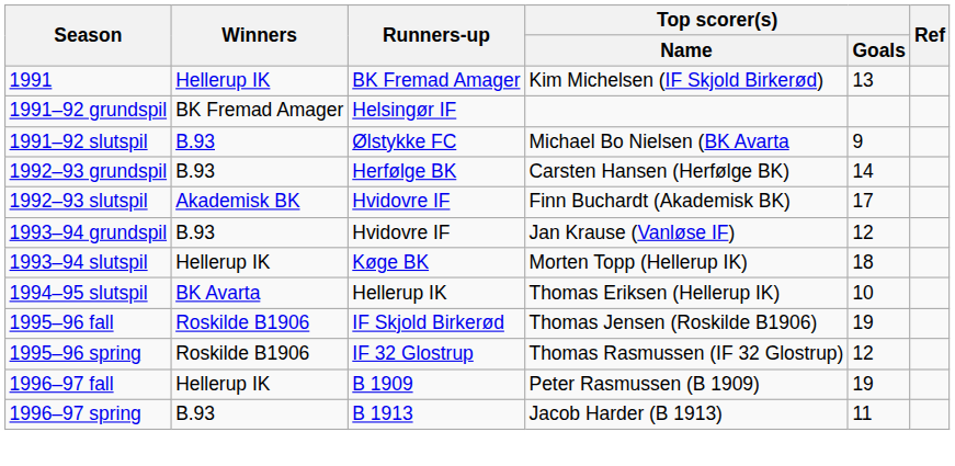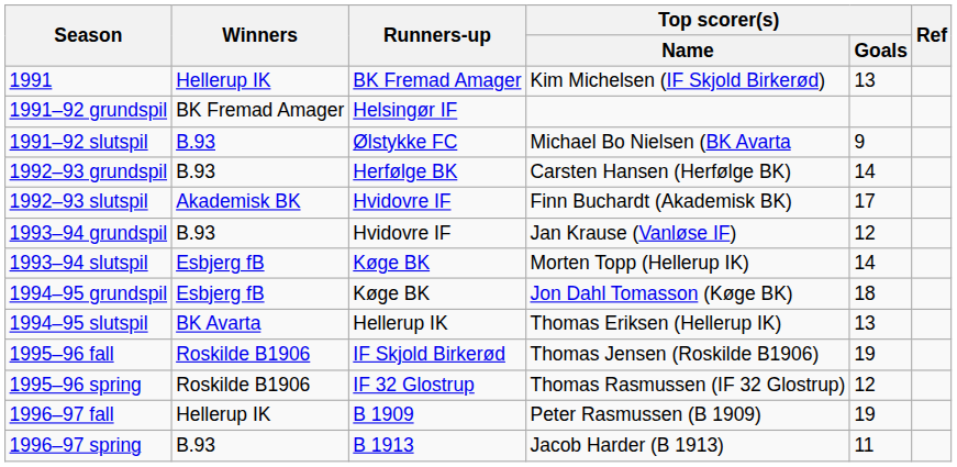 <table class="wikitable plainrowheaders">
 <tr>
 <th rowspan=2>Season</th>
 <th rowspan=2>Winners</th>
 <th rowspan=2>Runners-up</th>
 <th colspan=2>Top scorer(s)</th>
 <th rowspan=2>Ref</th>
 </tr>
 <tr>
 <th>Name</th>
 <th>Goals</th>
 </tr>
 <tr>
 <td><a href='#'>1991</a></td>
 <td><a href='#'>Hellerup IK</a></td>
 <td><a href='#'>BK Fremad Amager</a></td>
 <td>Kim Michelsen  (<a href='#'>IF Skjold Birkerød</a>)</td>
 <td>13</td>
 <td></td>
 </tr>
 <tr>
 <td><a href='#'>1991–92 grundspil</a></td>
 <td>BK Fremad Amager</td>
 <td><a href='#'>Helsingør IF</a></td>
 <td></td>
 <td></td>
 <td></td>
 </tr>
 <tr>
 <td><a href='#'>1991–92 slutspil</a></td>
 <td><a href='#'>B.93</a></td>
 <td><a href='#'>Ølstykke FC</a></td>
 <td>Michael Bo Nielsen (<a href='#'>BK Avarta</a></td>
 <td>9</td>
 <td></td>
 </tr>
 <tr>
 <td><a href='#'>1992–93 grundspil</a></td>
 <td>B.93</td>
 <td><a href='#'>Herfølge BK</a></td>
 <td>Carsten Hansen (Herfølge BK)</td>
 <td>14</td>
 <td></td>
 </tr>
 <tr>
 <td><a href='#'>1992–93 slutspil</a></td>
 <td><a href='#'>Akademisk BK</a></td>
 <td><a href='#'>Hvidovre IF</a></td>
 <td>Finn Buchardt (Akademisk BK)</td>
 <td>17</td>
 <td></td>
 </tr>
 <tr>
 <td><a href='#'>1993–94 grundspil</a></td>
 <td>B.93</td>
 <td>Hvidovre IF</td>
 <td>Jan Krause (<a href='#'>Vanløse IF</a>)</td>
 <td>12</td>
 <td></td>
 </tr>
 <tr>
 <td><a href='#'>1993–94 slutspil</a></td>
-<td>Hellerup IK</td>
+<td><a href='#'>Esbjerg fB</a></td>
 <td><a href='#'>Køge BK</a></td>
 <td>Morten Topp (Hellerup IK)</td>
+<td>14</td>
+<td></td>
+</tr>
+<tr>
+<td><a href='#'>1994–95 grundspil</a></td>
+<td><a href='#'>Esbjerg fB</a></td>
+<td>Køge BK</td>
+<td><a href='#'>Jon Dahl Tomasson</a> (Køge BK)</td>
 <td>18</td>
 <td></td>
 </tr>
 <tr>
 <td><a href='#'>1994–95 slutspil</a></td>
 <td><a href='#'>BK Avarta</a></td>
 <td>Hellerup IK</td>
 <td>Thomas Eriksen (Hellerup IK)</td>
-<td>10</td>
+<td>13</td>
 <td></td>
 </tr>
 <tr>
 <td><a href='#'>1995–96 fall</a></td>
 <td><a href='#'>Roskilde B1906</a></td>
 <td><a href='#'>IF Skjold Birkerød</a></td>
 <td>Thomas Jensen (Roskilde B1906)</td>
 <td>19</td>
 <td></td>
 </tr>
 <tr>
 <td><a href='#'>1995–96 spring</a></td>
 <td>Roskilde B1906</td>
 <td><a href='#'>IF 32 Glostrup</a></td>
 <td>Thomas Rasmussen (IF 32 Glostrup)</td>
 <td>12</td>
 <td></td>
 </tr>
 <tr>
 <td><a href='#'>1996–97 fall</a></td>
 <td>Hellerup IK</td>
 <td><a href='#'>B 1909</a></td>
 <td>Peter Rasmussen (B 1909)</td>
 <td>19</td>
 <td></td>
 </tr>
 <tr>
 <td><a href='#'>1996–97 spring</a></td>
 <td>B.93</td>
 <td><a href='#'>B 1913</a></td>
 <td>Jacob Harder (B 1913)</td>
 <td>11</td>
 <td></td>
 </tr>
 </table>
